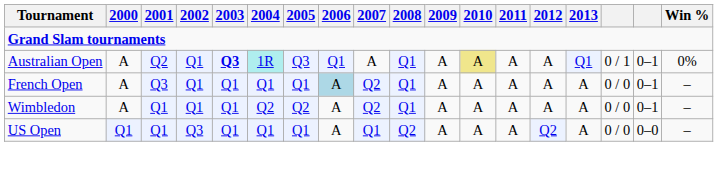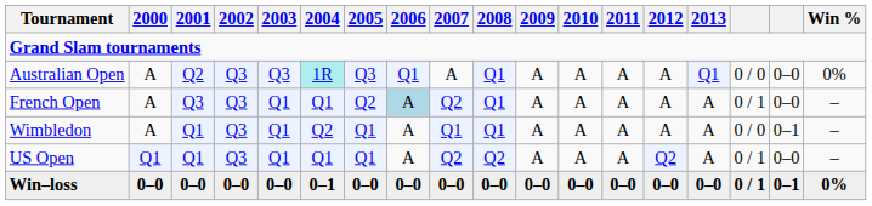 <table class="wikitable" style="text-align:center;">
 <tr>
 <th>Tournament</th>
 <th><a href='#'>2000</a></th>
 <th><a href='#'>2001</a></th>
 <th><a href='#'>2002</a></th>
 <th><a href='#'>2003</a></th>
 <th><a href='#'>2004</a></th>
 <th><a href='#'>2005</a></th>
 <th><a href='#'>2006</a></th>
 <th><a href='#'>2007</a></th>
 <th><a href='#'>2008</a></th>
 <th><a href='#'>2009</a></th>
 <th><a href='#'>2010</a></th>
 <th><a href='#'>2011</a></th>
 <th><a href='#'>2012</a></th>
 <th><a href='#'>2013</a></th>
 <th></th>
 <th></th>
 <th>Win %</th>
 </tr>
 <tr>
 <td colspan="18" style="text-align:left;"><strong><a href='#'>Grand Slam tournaments</a></strong></td>
 </tr>
 <tr>
 <td style="text-align:left;"><a href='#'>Australian Open</a></td>
 <td>A</td>
 <td style="background:#ecf2ff;"><a href='#'>Q2</a></td>
-<td style="background:#ecf2ff;"><a href='#'>Q1</a></td>
-<td style="background:#ecf2ff;"><strong><a href='#'>Q3</a></strong></td>
+<td style="background:#ecf2ff;"><a href='#'>Q3</a></td>
+<td style="background:#ecf2ff;"><a href='#'>Q3</a></td>
 <td style="background:#afeeee;"><a href='#'>1R</a></td>
 <td style="background:#ecf2ff;"><a href='#'>Q3</a></td>
 <td style="background:#ecf2ff;"><a href='#'>Q1</a></td>
 <td>A</td>
 <td style="background:#ecf2ff;"><a href='#'>Q1</a></td>
 <td>A</td>
-<td style="background: khaki;">A</td>
+<td>A</td>
 <td>A</td>
 <td>A</td>
 <td style="background:#ecf2ff;"><a href='#'>Q1</a></td>
-<td>0 / 1</td>
-<td>0–1</td>
+<td>0 / 0</td>
+<td>0–0</td>
 <td>0%</td>
 </tr>
 <tr>
 <td style="text-align:left;"><a href='#'>French Open</a></td>
 <td>A</td>
 <td style="background:#ecf2ff;"><a href='#'>Q3</a></td>
+<td style="background:#ecf2ff;"><a href='#'>Q3</a></td>
 <td style="background:#ecf2ff;"><a href='#'>Q1</a></td>
 <td style="background:#ecf2ff;"><a href='#'>Q1</a></td>
-<td style="background:#ecf2ff;"><a href='#'>Q1</a></td>
-<td style="background:#ecf2ff;"><a href='#'>Q1</a></td>
+<td style="background:#ecf2ff;"><a href='#'>Q2</a></td>
 <td style="background: lightblue;">A</td>
 <td style="background:#ecf2ff;"><a href='#'>Q2</a></td>
 <td style="background:#ecf2ff;"><a href='#'>Q1</a></td>
 <td>A</td>
 <td>A</td>
 <td>A</td>
 <td>A</td>
 <td>A</td>
-<td>0 / 0</td>
-<td>0–1</td>
+<td>0 / 1</td>
+<td>0–0</td>
 <td>–</td>
 </tr>
 <tr>
 <td style="text-align:left;"><a href='#'>Wimbledon</a></td>
 <td>A</td>
 <td style="background:#ecf2ff;"><a href='#'>Q1</a></td>
-<td style="background:#ecf2ff;"><a href='#'>Q1</a></td>
+<td style="background:#ecf2ff;"><a href='#'>Q3</a></td>
 <td style="background:#ecf2ff;"><a href='#'>Q1</a></td>
 <td style="background:#ecf2ff;"><a href='#'>Q2</a></td>
-<td style="background:#ecf2ff;"><a href='#'>Q2</a></td>
+<td style="background:#ecf2ff;"><a href='#'>Q1</a></td>
 <td>A</td>
-<td style="background:#ecf2ff;"><a href='#'>Q2</a></td>
+<td style="background:#ecf2ff;"><a href='#'>Q1</a></td>
 <td style="background:#ecf2ff;"><a href='#'>Q1</a></td>
 <td>A</td>
 <td>A</td>
 <td>A</td>
 <td>A</td>
 <td>A</td>
 <td>0 / 0</td>
 <td>0–1</td>
 <td>–</td>
 </tr>
 <tr>
 <td style="text-align:left;"><a href='#'>US Open</a></td>
 <td style="background:#ecf2ff;"><a href='#'>Q1</a></td>
 <td style="background:#ecf2ff;"><a href='#'>Q1</a></td>
 <td style="background:#ecf2ff;"><a href='#'>Q3</a></td>
 <td style="background:#ecf2ff;"><a href='#'>Q1</a></td>
 <td style="background:#ecf2ff;"><a href='#'>Q1</a></td>
 <td style="background:#ecf2ff;"><a href='#'>Q1</a></td>
 <td>A</td>
-<td style="background:#ecf2ff;"><a href='#'>Q1</a></td>
+<td style="background:#ecf2ff;"><a href='#'>Q2</a></td>
 <td style="background:#ecf2ff;"><a href='#'>Q2</a></td>
 <td>A</td>
 <td>A</td>
 <td>A</td>
 <td style="background:#ecf2ff;"><a href='#'>Q2</a></td>
 <td>A</td>
-<td>0 / 0</td>
+<td>0 / 1</td>
 <td>0–0</td>
 <td>–</td>
 </tr>
+<tr style="font-weight:bold; background:#efefef;">
+<td style="text-align:left;">Win–loss</td>
+<td>0–0</td>
+<td>0–0</td>
+<td>0–0</td>
+<td>0–0</td>
+<td>0–1</td>
+<td>0–0</td>
+<td>0–0</td>
+<td>0–0</td>
+<td>0–0</td>
+<td>0–0</td>
+<td>0–0</td>
+<td>0–0</td>
+<td>0–0</td>
+<td>0–0</td>
+<td>0 / 1</td>
+<td>0–1</td>
+<td>0%</td>
+</tr>
 </table>
